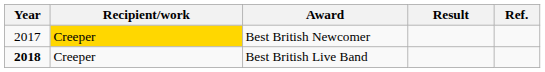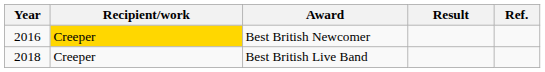 <table class="wikitable plainrowheaders">
 <tr>
 <th scope="col" style="width:3em;">Year</th>
 <th scope="col" style="width:14em;">Recipient/work</th>
 <th scope="col" style="width:12em;">Award</th>
 <th scope="col" style="width:6em;">Result</th>
 <th scope="col" style="width:3em;">Ref.</th>
 </tr>
 <tr>
-<td align="center">2017</td>
+<td align="center">2016</td>
 <td style="background: gold;">Creeper</td>
 <td>Best British Newcomer</td>
 <td></td>
 <td align="center"></td>
 </tr>
 <tr>
-<td align="center"><strong>2018</strong></td>
+<td align="center">2018</td>
 <td>Creeper</td>
 <td>Best British Live Band</td>
 <td></td>
 <td align="center"></td>
 </tr>
 </table>
